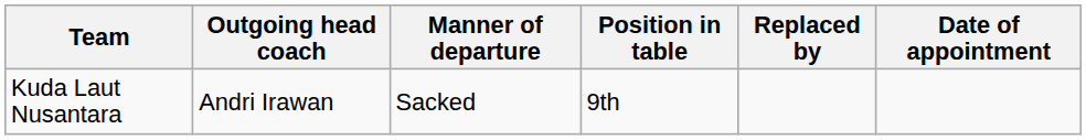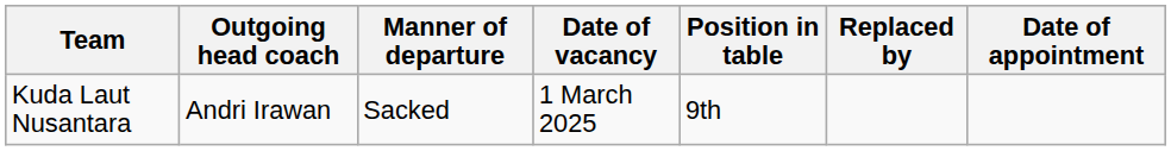 <table class="wikitable" style="font-size:85%;">
 <tr>
 <th>Team</th>
 <th>Outgoing head coach</th>
 <th>Manner of departure</th>
+<th>Date of vacancy</th>
 <th>Position in table</th>
 <th>Replaced by</th>
 <th>Date of appointment</th>
 </tr>
 <tr>
 <td>Kuda Laut Nusantara</td>
 <td> Andri Irawan</td>
 <td>Sacked</td>
+<td>1 March 2025</td>
 <td>9th</td>
 <td></td>
 <td></td>
 </tr>
 </table>
